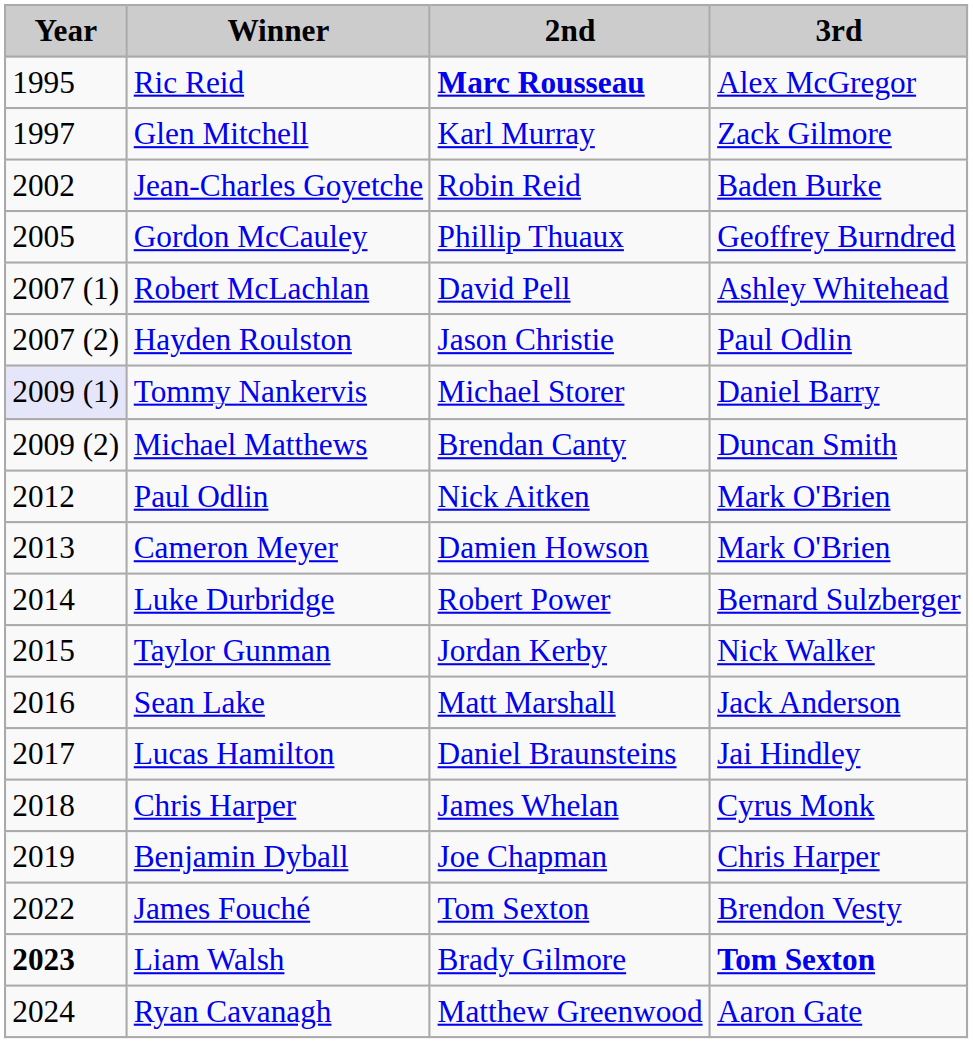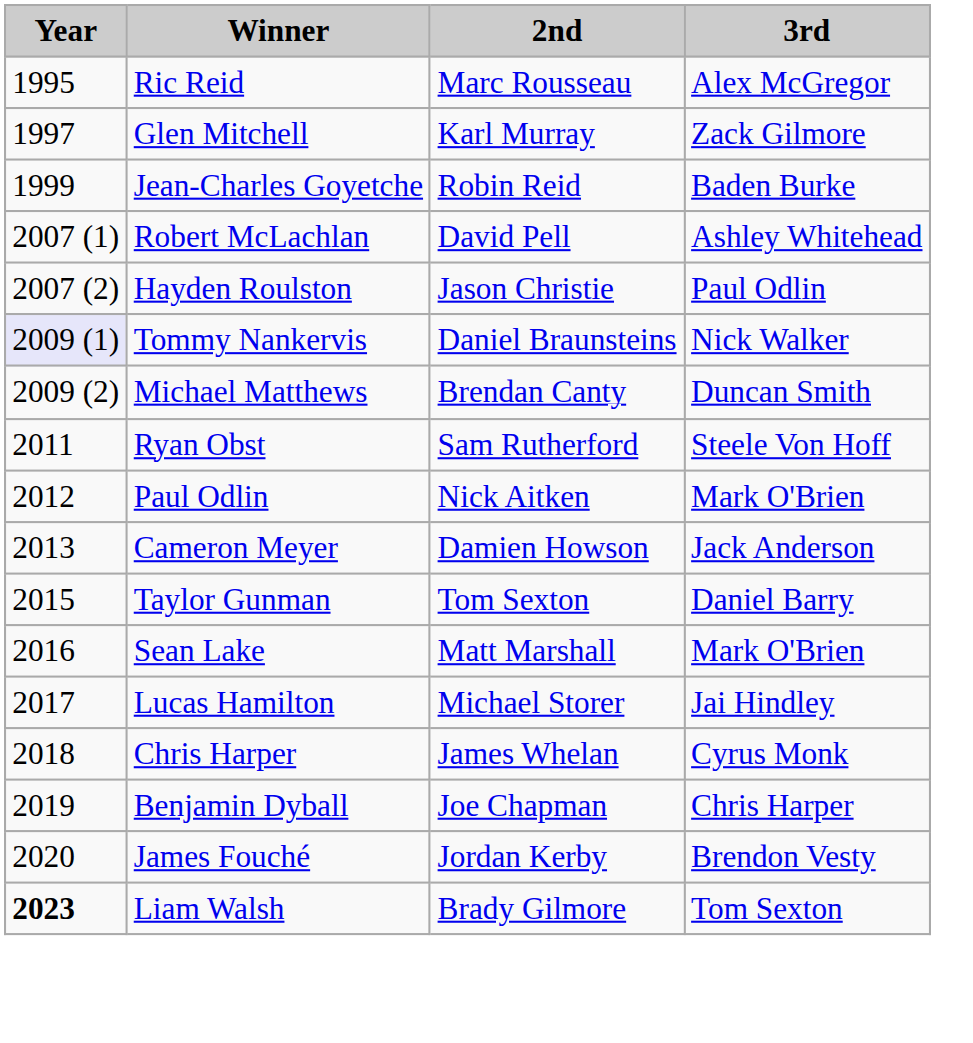 <table class="wikitable sortable" style="font-size:95%">
 <tr bgcolor="#CCCCCC">
 <td align="center"><strong>Year</strong></td>
 <td align="center"><strong>Winner</strong></td>
 <td align="center"><strong>2nd</strong></td>
 <td align="center"><strong>3rd</strong></td>
 </tr>
 <tr>
 <td>1995</td>
 <td> <a href='#'>Ric Reid</a></td>
-<td><strong> <a href='#'>Marc Rousseau</a></strong></td>
+<td> <a href='#'>Marc Rousseau</a></td>
 <td> <a href='#'>Alex McGregor</a></td>
 </tr>
 <tr>
 <td>1997</td>
 <td> <a href='#'>Glen Mitchell</a></td>
 <td> <a href='#'>Karl Murray</a></td>
 <td> <a href='#'>Zack Gilmore</a></td>
 </tr>
 <tr>
-<td>2002</td>
+<td>1999</td>
 <td> <a href='#'>Jean-Charles Goyetche</a></td>
 <td> <a href='#'>Robin Reid</a></td>
 <td> <a href='#'>Baden Burke</a></td>
-</tr>
-<tr>
-<td>2005</td>
-<td> <a href='#'>Gordon McCauley</a></td>
-<td> <a href='#'>Phillip Thuaux</a></td>
-<td> <a href='#'>Geoffrey Burndred</a></td>
 </tr>
 <tr>
 <td>2007 (1)</td>
 <td> <a href='#'>Robert McLachlan</a></td>
 <td> <a href='#'>David Pell</a></td>
 <td> <a href='#'>Ashley Whitehead</a></td>
 </tr>
 <tr>
 <td>2007 (2)</td>
 <td> <a href='#'>Hayden Roulston</a></td>
 <td> <a href='#'>Jason Christie</a></td>
 <td> <a href='#'>Paul Odlin</a></td>
 </tr>
 <tr>
 <td style="background: lavender;">2009 (1)</td>
 <td> <a href='#'>Tommy Nankervis</a></td>
-<td> <a href='#'>Michael Storer</a></td>
-<td> <a href='#'>Daniel Barry</a></td>
+<td> <a href='#'>Daniel Braunsteins</a></td>
+<td> <a href='#'>Nick Walker</a></td>
 </tr>
 <tr>
 <td>2009 (2)</td>
 <td> <a href='#'>Michael Matthews</a></td>
 <td> <a href='#'>Brendan Canty</a></td>
 <td> <a href='#'>Duncan Smith</a></td>
+</tr>
+<tr>
+<td>2011</td>
+<td> <a href='#'>Ryan Obst</a></td>
+<td> <a href='#'>Sam Rutherford</a></td>
+<td> <a href='#'>Steele Von Hoff</a></td>
 </tr>
 <tr>
 <td>2012</td>
 <td> <a href='#'>Paul Odlin</a></td>
 <td> <a href='#'>Nick Aitken</a></td>
 <td> <a href='#'>Mark O'Brien</a></td>
 </tr>
 <tr>
 <td>2013</td>
 <td> <a href='#'>Cameron Meyer</a></td>
 <td> <a href='#'>Damien Howson</a></td>
-<td> <a href='#'>Mark O'Brien</a></td>
-</tr>
-<tr>
-<td>2014</td>
-<td> <a href='#'>Luke Durbridge</a></td>
-<td> <a href='#'>Robert Power</a></td>
-<td> <a href='#'>Bernard Sulzberger</a></td>
+<td> <a href='#'>Jack Anderson</a></td>
 </tr>
 <tr>
 <td>2015</td>
 <td> <a href='#'>Taylor Gunman</a></td>
-<td> <a href='#'>Jordan Kerby</a></td>
-<td> <a href='#'>Nick Walker</a></td>
+<td> <a href='#'>Tom Sexton</a></td>
+<td> <a href='#'>Daniel Barry</a></td>
 </tr>
 <tr>
 <td>2016</td>
 <td> <a href='#'>Sean Lake</a></td>
 <td> <a href='#'>Matt Marshall</a></td>
-<td> <a href='#'>Jack Anderson</a></td>
+<td> <a href='#'>Mark O'Brien</a></td>
 </tr>
 <tr>
 <td>2017</td>
 <td> <a href='#'>Lucas Hamilton</a></td>
-<td> <a href='#'>Daniel Braunsteins</a></td>
+<td> <a href='#'>Michael Storer</a></td>
 <td> <a href='#'>Jai Hindley</a></td>
 </tr>
 <tr>
 <td>2018</td>
 <td> <a href='#'>Chris Harper</a></td>
 <td> <a href='#'>James Whelan</a></td>
 <td> <a href='#'>Cyrus Monk</a></td>
 </tr>
 <tr>
 <td>2019</td>
 <td> <a href='#'>Benjamin Dyball</a></td>
 <td> <a href='#'>Joe Chapman</a></td>
 <td> <a href='#'>Chris Harper</a></td>
 </tr>
 <tr>
-<td>2022</td>
+<td>2020</td>
 <td> <a href='#'>James Fouché</a></td>
-<td> <a href='#'>Tom Sexton</a></td>
+<td> <a href='#'>Jordan Kerby</a></td>
 <td> <a href='#'>Brendon Vesty</a></td>
 </tr>
 <tr>
 <td><strong>2023</strong></td>
 <td> <a href='#'>Liam Walsh</a></td>
 <td> <a href='#'>Brady Gilmore</a></td>
-<td><strong> <a href='#'>Tom Sexton</a></strong></td>
-</tr>
-<tr>
-<td>2024</td>
-<td> <a href='#'>Ryan Cavanagh</a></td>
-<td> <a href='#'>Matthew Greenwood</a></td>
-<td> <a href='#'>Aaron Gate</a></td>
+<td> <a href='#'>Tom Sexton</a></td>
 </tr>
 </table>
